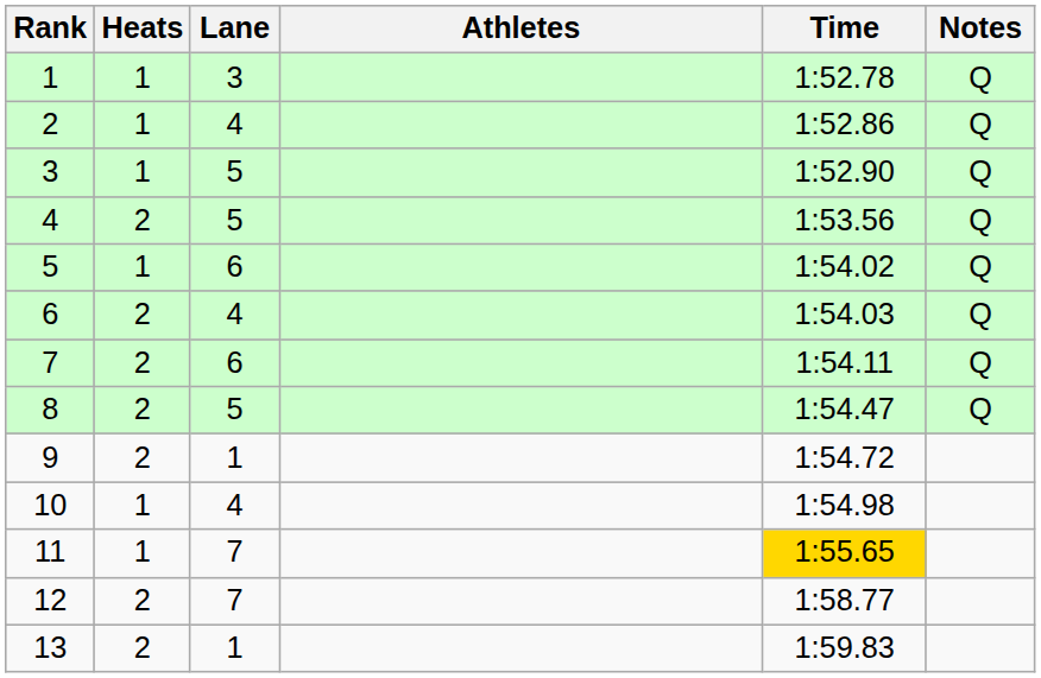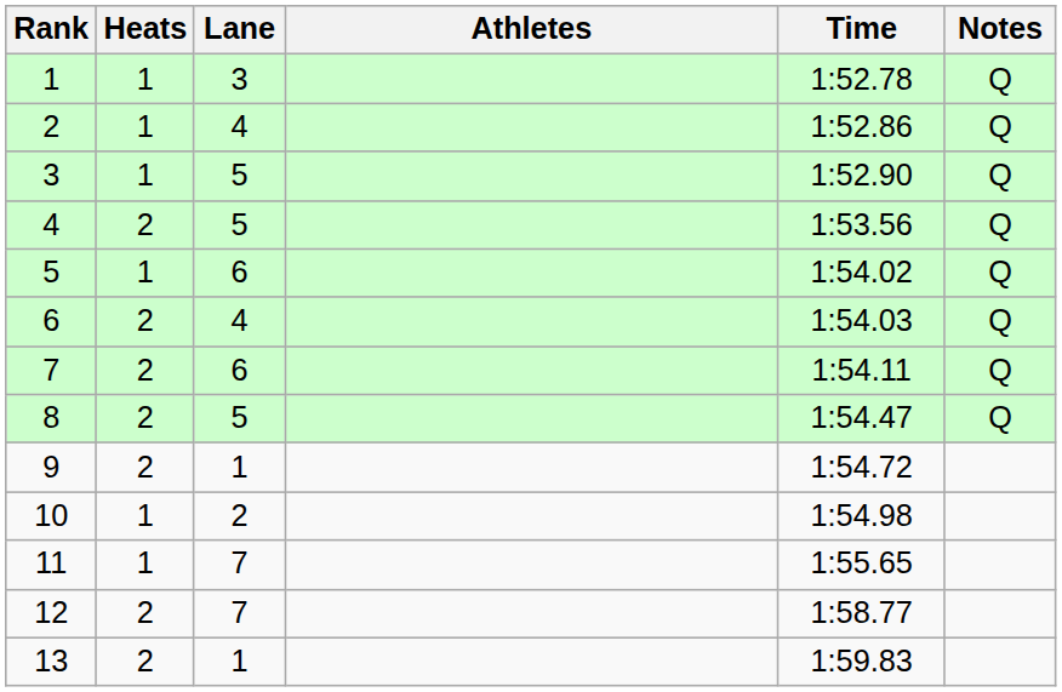 <table class="wikitable sortable" style="text-align:center;">
 <tr>
 <th width=40>Rank</th>
 <th width=40>Heats</th>
 <th width=40>Lane</th>
 <th width=250>Athletes</th>
 <th width=80>Time</th>
 <th width=50>Notes</th>
 </tr>
 <tr style="background-color:#ccffcc;">
 <td>1</td>
 <td>1</td>
 <td>3</td>
 <td align=left></td>
 <td>1:52.78</td>
 <td>Q</td>
 </tr>
 <tr style="background-color:#ccffcc;">
 <td>2</td>
 <td>1</td>
 <td>4</td>
 <td align=left></td>
 <td>1:52.86</td>
 <td>Q</td>
 </tr>
 <tr style="background-color:#ccffcc;">
 <td>3</td>
 <td>1</td>
 <td>5</td>
 <td align=left></td>
 <td>1:52.90</td>
 <td>Q</td>
 </tr>
 <tr style="background-color:#ccffcc;">
 <td>4</td>
 <td>2</td>
 <td>5</td>
 <td align=left></td>
 <td>1:53.56</td>
 <td>Q</td>
 </tr>
 <tr style="background-color:#ccffcc;">
 <td>5</td>
 <td>1</td>
 <td>6</td>
 <td align=left></td>
 <td>1:54.02</td>
 <td>Q</td>
 </tr>
 <tr style="background-color:#ccffcc;">
 <td>6</td>
 <td>2</td>
 <td>4</td>
 <td align=left></td>
 <td>1:54.03</td>
 <td>Q</td>
 </tr>
 <tr style="background-color:#ccffcc;">
 <td>7</td>
 <td>2</td>
 <td>6</td>
 <td align=left></td>
 <td>1:54.11</td>
 <td>Q</td>
 </tr>
 <tr style="background-color:#ccffcc;">
 <td>8</td>
 <td>2</td>
 <td>5</td>
 <td align=left></td>
 <td>1:54.47</td>
 <td>Q</td>
 </tr>
 <tr>
 <td>9</td>
 <td>2</td>
 <td>1</td>
 <td align=left></td>
 <td>1:54.72</td>
 <td></td>
 </tr>
 <tr>
 <td>10</td>
 <td>1</td>
-<td>4</td>
+<td>2</td>
 <td align=left></td>
 <td>1:54.98</td>
 <td></td>
 </tr>
 <tr>
 <td>11</td>
 <td>1</td>
 <td>7</td>
 <td align=left></td>
-<td style="background: gold;">1:55.65</td>
+<td>1:55.65</td>
 <td></td>
 </tr>
 <tr>
 <td>12</td>
 <td>2</td>
 <td>7</td>
 <td align=left></td>
 <td>1:58.77</td>
 <td></td>
 </tr>
 <tr>
 <td>13</td>
 <td>2</td>
 <td>1</td>
 <td align=left></td>
 <td>1:59.83</td>
 <td></td>
 </tr>
 </table>
